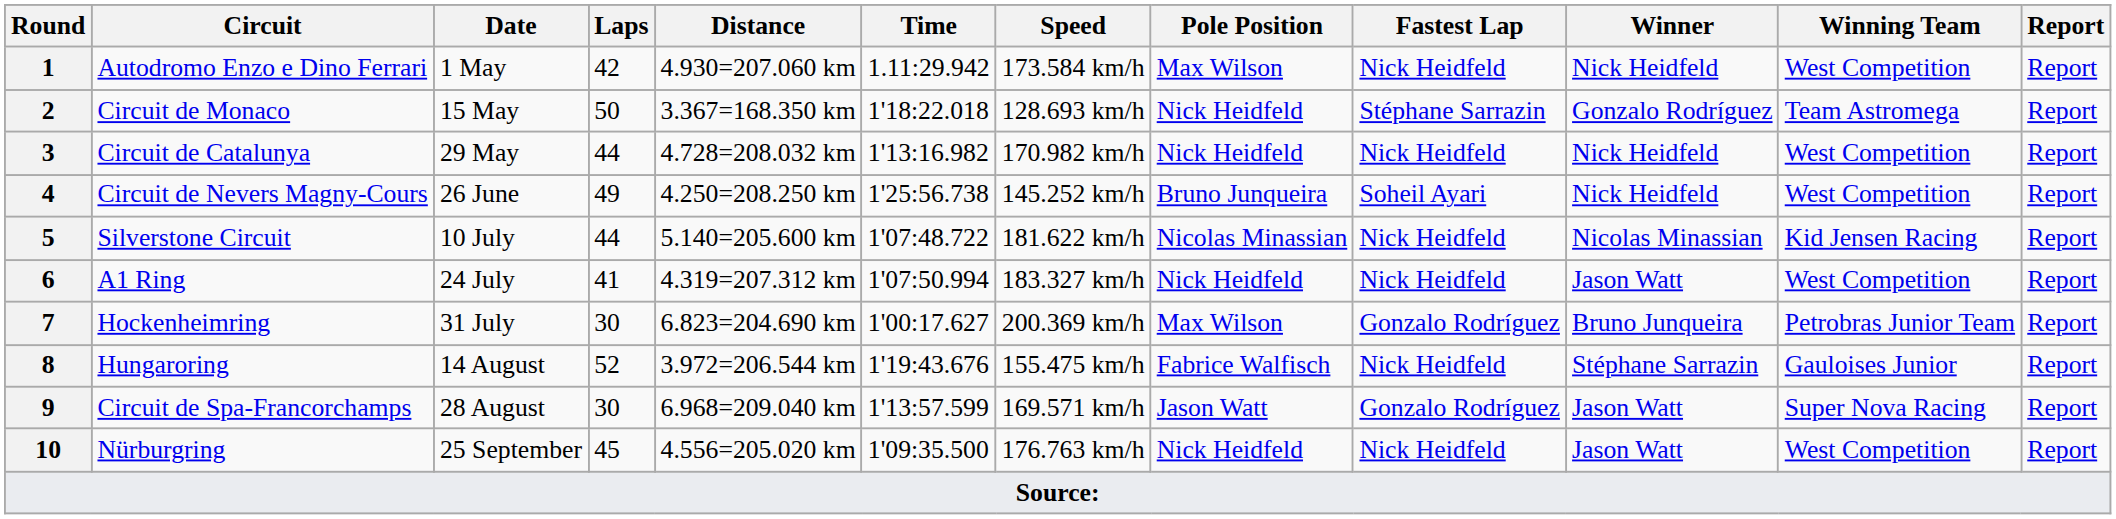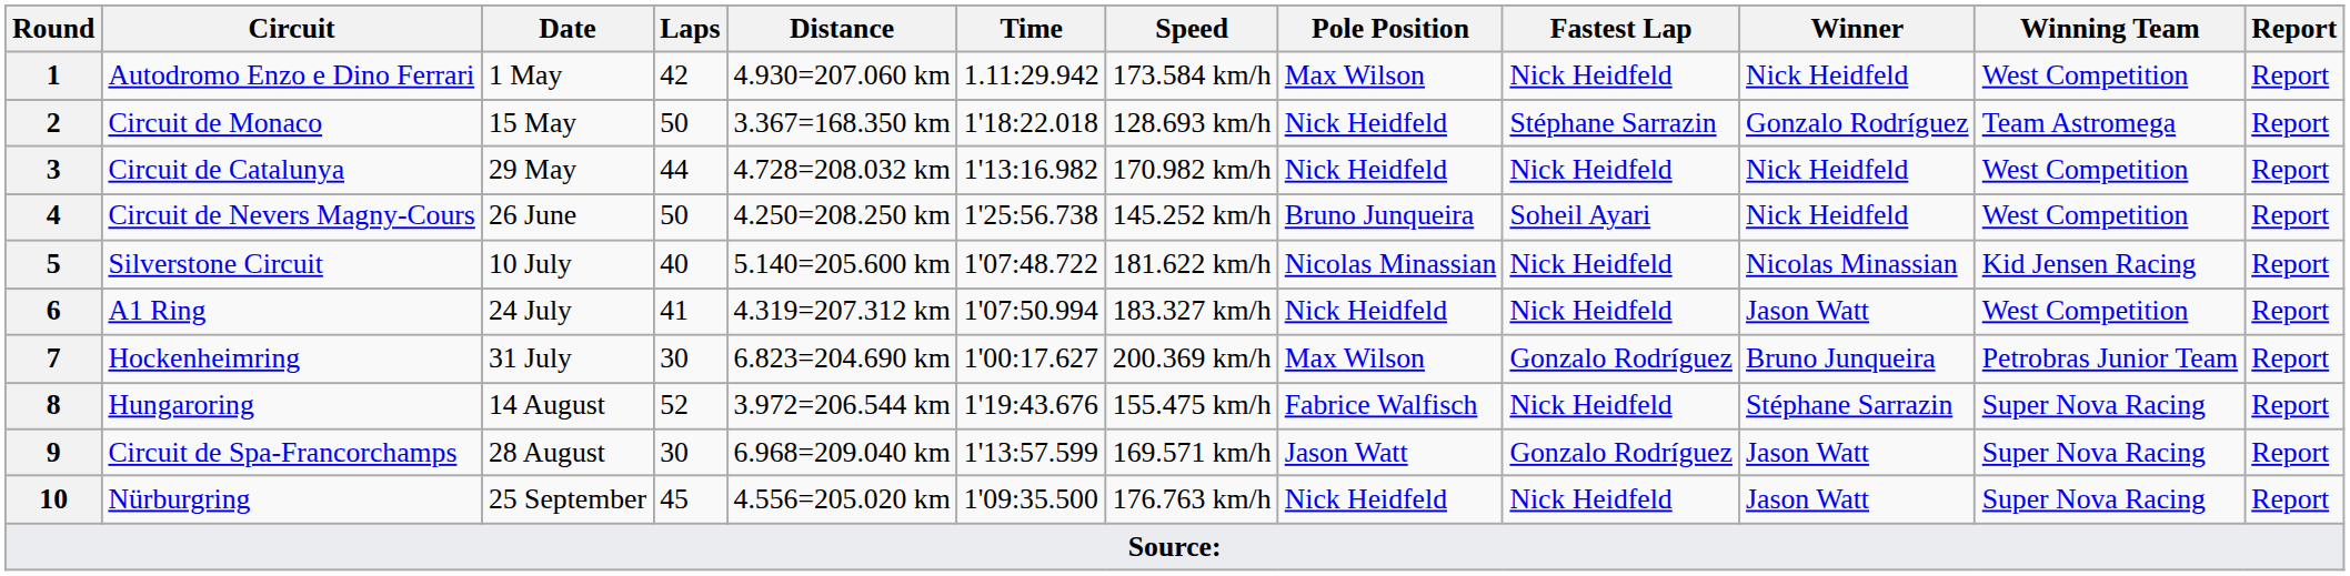 <table class="wikitable" style="font-size:85%">
 <tr>
 <th>Round</th>
 <th>Circuit</th>
 <th>Date</th>
 <th>Laps</th>
 <th>Distance</th>
 <th>Time</th>
 <th>Speed</th>
 <th>Pole Position</th>
 <th>Fastest Lap</th>
 <th>Winner</th>
 <th>Winning Team</th>
 <th>Report</th>
 </tr>
 <tr>
 <th>1</th>
 <td nowrap> <a href='#'>Autodromo Enzo e Dino Ferrari</a></td>
 <td nowrap>1 May</td>
 <td>42</td>
 <td>4.930=207.060 km</td>
 <td>1.11:29.942</td>
 <td>173.584 km/h</td>
 <td nowrap> <a href='#'>Max Wilson</a></td>
 <td nowrap> <a href='#'>Nick Heidfeld</a></td>
 <td nowrap> <a href='#'>Nick Heidfeld</a></td>
 <td nowrap> <a href='#'>West Competition</a></td>
 <td><a href='#'>Report</a></td>
 </tr>
 <tr>
 <th>2</th>
 <td nowrap> <a href='#'>Circuit de Monaco</a></td>
 <td nowrap>15 May</td>
 <td>50</td>
 <td>3.367=168.350 km</td>
 <td>1'18:22.018</td>
 <td>128.693 km/h</td>
 <td nowrap> <a href='#'>Nick Heidfeld</a></td>
 <td nowrap> <a href='#'>Stéphane Sarrazin</a></td>
 <td nowrap> <a href='#'>Gonzalo Rodríguez</a></td>
 <td nowrap> <a href='#'>Team Astromega</a></td>
 <td><a href='#'>Report</a></td>
 </tr>
 <tr>
 <th>3</th>
 <td nowrap> <a href='#'>Circuit de Catalunya</a></td>
 <td nowrap>29 May</td>
 <td>44</td>
 <td>4.728=208.032 km</td>
 <td>1'13:16.982</td>
 <td>170.982 km/h</td>
 <td nowrap> <a href='#'>Nick Heidfeld</a></td>
 <td nowrap> <a href='#'>Nick Heidfeld</a></td>
 <td nowrap> <a href='#'>Nick Heidfeld</a></td>
 <td nowrap> <a href='#'>West Competition</a></td>
 <td><a href='#'>Report</a></td>
 </tr>
 <tr>
 <th>4</th>
 <td nowrap> <a href='#'>Circuit de Nevers Magny-Cours</a></td>
 <td nowrap>26 June</td>
-<td>49</td>
+<td>50</td>
 <td>4.250=208.250 km</td>
 <td>1'25:56.738</td>
 <td>145.252 km/h</td>
 <td nowrap> <a href='#'>Bruno Junqueira</a></td>
 <td nowrap> <a href='#'>Soheil Ayari</a></td>
 <td nowrap> <a href='#'>Nick Heidfeld</a></td>
 <td nowrap> <a href='#'>West Competition</a></td>
 <td><a href='#'>Report</a></td>
 </tr>
 <tr>
 <th>5</th>
 <td nowrap> <a href='#'>Silverstone Circuit</a></td>
 <td nowrap>10 July</td>
-<td>44</td>
+<td>40</td>
 <td>5.140=205.600 km</td>
 <td>1'07:48.722</td>
 <td>181.622 km/h</td>
 <td nowrap> <a href='#'>Nicolas Minassian</a></td>
 <td nowrap> <a href='#'>Nick Heidfeld</a></td>
 <td nowrap> <a href='#'>Nicolas Minassian</a></td>
 <td nowrap> <a href='#'>Kid Jensen Racing</a></td>
 <td><a href='#'>Report</a></td>
 </tr>
 <tr>
 <th>6</th>
 <td nowrap> <a href='#'>A1 Ring</a></td>
 <td nowrap>24 July</td>
 <td>41</td>
 <td>4.319=207.312 km</td>
 <td>1'07:50.994</td>
 <td>183.327 km/h</td>
 <td nowrap> <a href='#'>Nick Heidfeld</a></td>
 <td nowrap> <a href='#'>Nick Heidfeld</a></td>
 <td nowrap> <a href='#'>Jason Watt</a></td>
 <td nowrap> <a href='#'>West Competition</a></td>
 <td><a href='#'>Report</a></td>
 </tr>
 <tr>
 <th>7</th>
 <td nowrap> <a href='#'>Hockenheimring</a></td>
 <td nowrap>31 July</td>
 <td>30</td>
 <td>6.823=204.690 km</td>
 <td>1'00:17.627</td>
 <td>200.369 km/h</td>
 <td nowrap> <a href='#'>Max Wilson</a></td>
 <td nowrap> <a href='#'>Gonzalo Rodríguez</a></td>
 <td nowrap> <a href='#'>Bruno Junqueira</a></td>
 <td nowrap> <a href='#'>Petrobras Junior Team</a></td>
 <td><a href='#'>Report</a></td>
 </tr>
 <tr>
 <th>8</th>
 <td nowrap> <a href='#'>Hungaroring</a></td>
 <td nowrap>14 August</td>
 <td>52</td>
 <td>3.972=206.544 km</td>
 <td>1'19:43.676</td>
 <td>155.475 km/h</td>
 <td nowrap> <a href='#'>Fabrice Walfisch</a></td>
 <td nowrap> <a href='#'>Nick Heidfeld</a></td>
 <td nowrap> <a href='#'>Stéphane Sarrazin</a></td>
-<td nowrap> <a href='#'>Gauloises Junior</a></td>
+<td nowrap> <a href='#'>Super Nova Racing</a></td>
 <td><a href='#'>Report</a></td>
 </tr>
 <tr>
 <th>9</th>
 <td nowrap> <a href='#'>Circuit de Spa-Francorchamps</a></td>
 <td nowrap>28 August</td>
 <td>30</td>
 <td>6.968=209.040 km</td>
 <td>1'13:57.599</td>
 <td>169.571 km/h</td>
 <td nowrap> <a href='#'>Jason Watt</a></td>
 <td nowrap> <a href='#'>Gonzalo Rodríguez</a></td>
 <td nowrap> <a href='#'>Jason Watt</a></td>
 <td nowrap> <a href='#'>Super Nova Racing</a></td>
 <td><a href='#'>Report</a></td>
 </tr>
 <tr>
 <th>10</th>
 <td nowrap> <a href='#'>Nürburgring</a></td>
 <td nowrap>25 September</td>
 <td>45</td>
 <td>4.556=205.020 km</td>
 <td>1'09:35.500</td>
 <td>176.763 km/h</td>
 <td nowrap> <a href='#'>Nick Heidfeld</a></td>
 <td nowrap> <a href='#'>Nick Heidfeld</a></td>
 <td nowrap> <a href='#'>Jason Watt</a></td>
-<td nowrap> <a href='#'>West Competition</a></td>
+<td nowrap> <a href='#'>Super Nova Racing</a></td>
 <td><a href='#'>Report</a></td>
 </tr>
 <tr class="sortbottom">
 <td colspan="12" style="background-color:#EAECF0;text-align:center"><strong>Source:</strong></td>
 </tr>
 </table>
